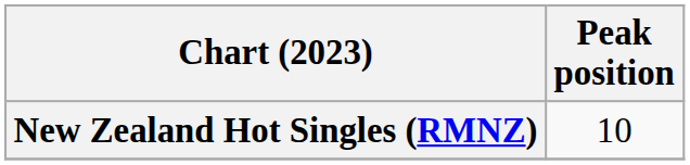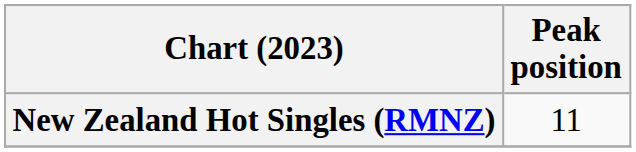 <table class="wikitable sortable plainrowheaders" style="text-align:center">
 <tr>
 <th scope="col">Chart (2023)</th>
 <th scope="col">Peak<br>position</th>
 </tr>
 <tr>
 <th scope="row">New Zealand Hot Singles (<a href='#'>RMNZ</a>)</th>
-<td>10</td>
+<td>11</td>
 </tr>
 <tr>
 </tr>
 </table>
